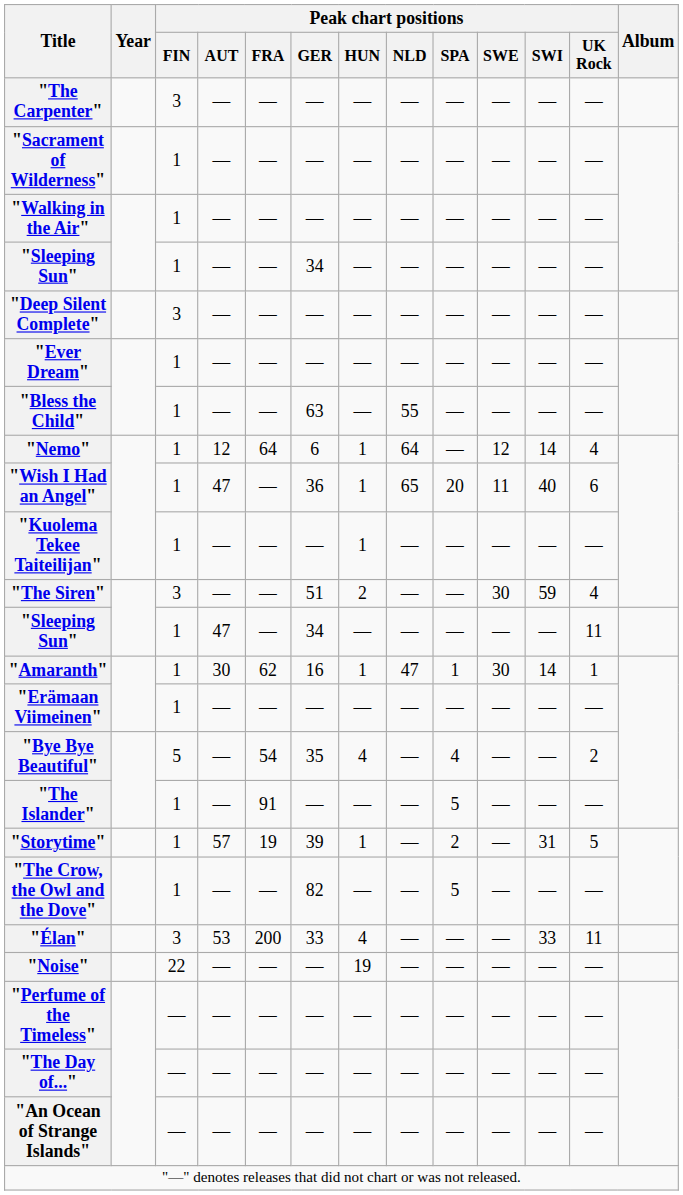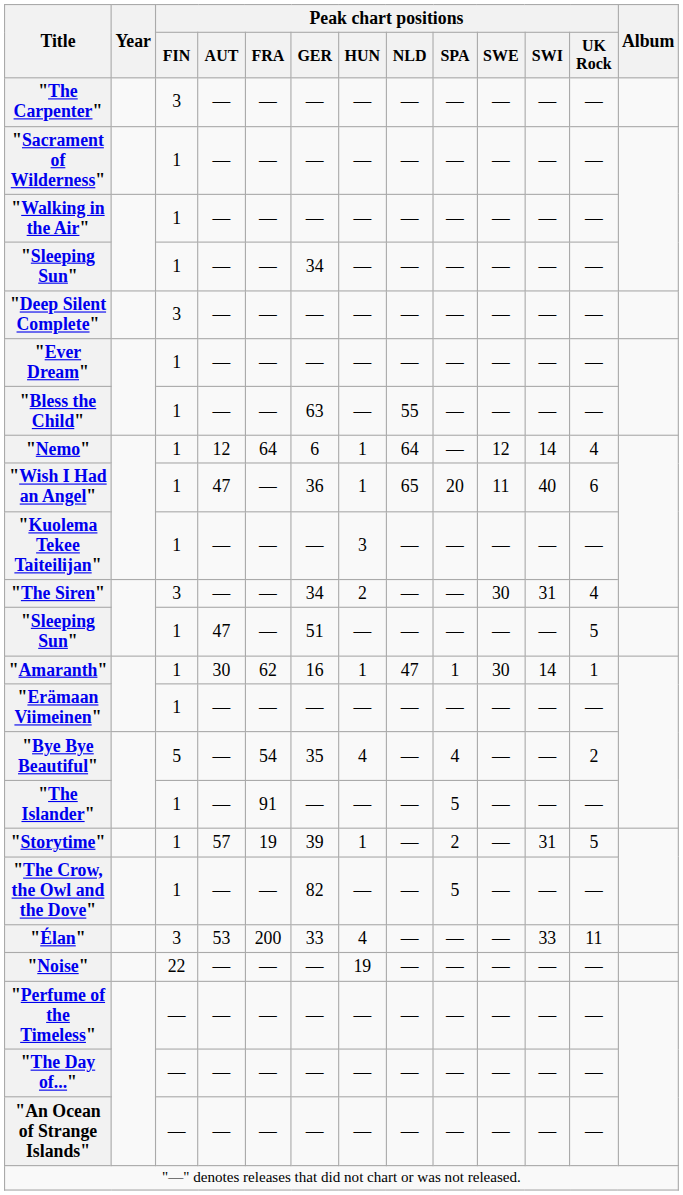 <table class="wikitable plainrowheaders">
 <tr>
 <th scope="col" rowspan="2">Title</th>
 <th scope="col" rowspan="2">Year</th>
 <th scope="col" colspan="10">Peak chart positions</th>
 <th scope="col" rowspan="2">Album</th>
 </tr>
 <tr>
 <th scope="col" style="width:3em;font-size:90%;">FIN<br></th>
 <th scope="col" style="width:3em;font-size:90%;">AUT<br></th>
 <th scope="col" style="width:3em;font-size:90%;">FRA<br></th>
 <th scope="col" style="width:3em;font-size:90%;">GER<br></th>
 <th scope="col" style="width:3em;font-size:90%;">HUN<br></th>
 <th scope="col" style="width:3em;font-size:90%;">NLD<br></th>
 <th scope="col" style="width:3em;font-size:90%;">SPA<br></th>
 <th scope="col" style="width:3em;font-size:90%;">SWE<br></th>
 <th scope="col" style="width:3em;font-size:90%;">SWI<br></th>
 <th scope="col" style="width:3em;font-size:90%;">UK<br>Rock<br></th>
 </tr>
 <tr>
 <th scope="row">"<a href='#'>The Carpenter</a>"</th>
 <td></td>
 <td align="center">3</td>
 <td align="center">—</td>
 <td align="center">—</td>
 <td align="center">—</td>
 <td align="center">—</td>
 <td align="center">—</td>
 <td align="center">—</td>
 <td align="center">—</td>
 <td align="center">—</td>
 <td align="center">—</td>
 <td></td>
 </tr>
 <tr>
 <th scope="row">"<a href='#'>Sacrament of Wilderness</a>"</th>
 <td></td>
 <td align="center">1</td>
 <td align="center">—</td>
 <td align="center">—</td>
 <td align="center">—</td>
 <td align="center">—</td>
 <td align="center">—</td>
 <td align="center">—</td>
 <td align="center">—</td>
 <td align="center">—</td>
 <td align="center">—</td>
 <td rowspan="3"></td>
 </tr>
 <tr>
 <th scope="row">"<a href='#'>Walking in the Air</a>"</th>
 <td rowspan="2"></td>
 <td align="center">1</td>
 <td align="center">—</td>
 <td align="center">—</td>
 <td align="center">—</td>
 <td align="center">—</td>
 <td align="center">—</td>
 <td align="center">—</td>
 <td align="center">—</td>
 <td align="center">—</td>
 <td align="center">—</td>
 </tr>
 <tr>
 <th scope="row">"<a href='#'>Sleeping Sun</a>"</th>
 <td align="center">1</td>
 <td align="center">—</td>
 <td align="center">—</td>
 <td align="center">34</td>
 <td align="center">—</td>
 <td align="center">—</td>
 <td align="center">—</td>
 <td align="center">—</td>
 <td align="center">—</td>
 <td align="center">—</td>
 </tr>
 <tr>
 <th scope="row">"<a href='#'>Deep Silent Complete</a>"</th>
 <td></td>
 <td align="center">3</td>
 <td align="center">—</td>
 <td align="center">—</td>
 <td align="center">—</td>
 <td align="center">—</td>
 <td align="center">—</td>
 <td align="center">—</td>
 <td align="center">—</td>
 <td align="center">—</td>
 <td align="center">—</td>
 <td></td>
 </tr>
 <tr>
 <th scope="row">"<a href='#'>Ever Dream</a>"</th>
 <td rowspan="2"></td>
 <td align="center">1</td>
 <td align="center">—</td>
 <td align="center">—</td>
 <td align="center">—</td>
 <td align="center">—</td>
 <td align="center">—</td>
 <td align="center">—</td>
 <td align="center">—</td>
 <td align="center">—</td>
 <td align="center">—</td>
 <td rowspan="2"></td>
 </tr>
 <tr>
 <th scope="row">"<a href='#'>Bless the Child</a>"</th>
 <td align="center">1</td>
 <td align="center">—</td>
 <td align="center">—</td>
 <td align="center">63</td>
 <td align="center">—</td>
 <td align="center">55</td>
 <td align="center">—</td>
 <td align="center">—</td>
 <td align="center">—</td>
 <td align="center">—</td>
 </tr>
 <tr>
 <th scope="row">"<a href='#'>Nemo</a>"</th>
 <td rowspan="3"></td>
 <td align="center">1</td>
 <td align="center">12</td>
 <td align="center">64</td>
 <td align="center">6</td>
 <td align="center">1</td>
 <td align="center">64</td>
 <td align="center">—</td>
 <td align="center">12</td>
 <td align="center">14</td>
 <td align="center">4</td>
 <td rowspan="4"></td>
 </tr>
 <tr>
 <th scope="row">"<a href='#'>Wish I Had an Angel</a>"</th>
 <td align="center">1</td>
 <td align="center">47</td>
 <td align="center">—</td>
 <td align="center">36</td>
 <td align="center">1</td>
 <td align="center">65</td>
 <td align="center">20</td>
 <td align="center">11</td>
 <td align="center">40</td>
 <td align="center">6</td>
 </tr>
 <tr>
 <th scope="row">"<a href='#'>Kuolema Tekee Taiteilijan</a>"</th>
 <td align="center">1</td>
 <td align="center">—</td>
 <td align="center">—</td>
 <td align="center">—</td>
-<td align="center">1</td>
+<td align="center">3</td>
 <td align="center">—</td>
 <td align="center">—</td>
 <td align="center">—</td>
 <td align="center">—</td>
 <td align="center">—</td>
 </tr>
 <tr>
 <th scope="row">"<a href='#'>The Siren</a>"</th>
 <td rowspan="2"></td>
 <td align="center">3</td>
 <td align="center">—</td>
 <td align="center">—</td>
-<td align="center">51</td>
+<td align="center">34</td>
 <td align="center">2</td>
 <td align="center">—</td>
 <td align="center">—</td>
 <td align="center">30</td>
-<td align="center">59</td>
+<td align="center">31</td>
 <td align="center">4</td>
 </tr>
 <tr>
 <th scope="row">"<a href='#'>Sleeping Sun</a>"</th>
 <td align="center">1</td>
 <td align="center">47</td>
 <td align="center">—</td>
-<td align="center">34</td>
+<td align="center">51</td>
 <td align="center">—</td>
 <td align="center">—</td>
 <td align="center">—</td>
 <td align="center">—</td>
 <td align="center">—</td>
-<td align="center">11</td>
+<td align="center">5</td>
 <td></td>
 </tr>
 <tr>
 <th scope="row">"<a href='#'>Amaranth</a>"</th>
 <td rowspan="2"></td>
 <td align="center">1</td>
 <td align="center">30</td>
 <td align="center">62</td>
 <td align="center">16</td>
 <td align="center">1</td>
 <td align="center">47</td>
 <td align="center">1</td>
 <td align="center">30</td>
 <td align="center">14</td>
 <td align="center">1</td>
 <td rowspan="4"></td>
 </tr>
 <tr>
 <th scope="row">"<a href='#'>Erämaan Viimeinen</a>"</th>
 <td align="center">1</td>
 <td align="center">—</td>
 <td align="center">—</td>
 <td align="center">—</td>
 <td align="center">—</td>
 <td align="center">—</td>
 <td align="center">—</td>
 <td align="center">—</td>
 <td align="center">—</td>
 <td align="center">—</td>
 </tr>
 <tr>
 <th scope="row">"<a href='#'>Bye Bye Beautiful</a>"</th>
 <td rowspan="2"></td>
 <td align="center">5</td>
 <td align="center">—</td>
 <td align="center">54</td>
 <td align="center">35</td>
 <td align="center">4</td>
 <td align="center">—</td>
 <td align="center">4</td>
 <td align="center">—</td>
 <td align="center">—</td>
 <td align="center">2</td>
 </tr>
 <tr>
 <th scope="row">"<a href='#'>The Islander</a>"</th>
 <td align="center">1</td>
 <td align="center">—</td>
 <td align="center">91</td>
 <td align="center">—</td>
 <td align="center">—</td>
 <td align="center">—</td>
 <td align="center">5</td>
 <td align="center">—</td>
 <td align="center">—</td>
 <td align="center">—</td>
 </tr>
 <tr>
 <th scope="row">"<a href='#'>Storytime</a>"</th>
 <td></td>
 <td align="center">1</td>
 <td align="center">57</td>
 <td align="center">19</td>
 <td align="center">39</td>
 <td align="center">1</td>
 <td align="center">—</td>
 <td align="center">2</td>
 <td align="center">—</td>
 <td align="center">31</td>
 <td align="center">5</td>
 <td rowspan="2"></td>
 </tr>
 <tr>
 <th scope="row">"<a href='#'>The Crow, the Owl and the Dove</a>"</th>
 <td></td>
 <td align="center">1</td>
 <td align="center">—</td>
 <td align="center">—</td>
 <td align="center">82</td>
 <td align="center">—</td>
 <td align="center">—</td>
 <td align="center">5</td>
 <td align="center">—</td>
 <td align="center">—</td>
 <td align="center">—</td>
 </tr>
 <tr>
 <th scope="row">"<a href='#'>Élan</a>"</th>
 <td></td>
 <td align="center">3</td>
 <td align="center">53</td>
 <td align="center">200</td>
 <td align="center">33</td>
 <td align="center">4</td>
 <td align="center">—</td>
 <td align="center">—</td>
 <td align="center">—</td>
 <td align="center">33</td>
 <td align="center">11</td>
 <td></td>
 </tr>
 <tr>
 <th scope="row">"<a href='#'>Noise</a>"</th>
 <td></td>
 <td align="center">22</td>
 <td align="center">—</td>
 <td align="center">—</td>
 <td align="center">—</td>
 <td align="center">19</td>
 <td align="center">—</td>
 <td align="center">—</td>
 <td align="center">—</td>
 <td align="center">—</td>
 <td align="center">—</td>
 <td></td>
 </tr>
 <tr>
 <th scope="row">"<a href='#'>Perfume of the Timeless</a>"</th>
 <td rowspan="3"></td>
 <td align="center">—</td>
 <td align="center">—</td>
 <td align="center">—</td>
 <td align="center">—</td>
 <td align="center">—</td>
 <td align="center">—</td>
 <td align="center">—</td>
 <td align="center">—</td>
 <td align="center">—</td>
 <td align="center">—</td>
 <td rowspan="3"></td>
 </tr>
 <tr>
 <th scope="row">"<a href='#'>The Day of...</a>"</th>
 <td align="center">—</td>
 <td align="center">—</td>
 <td align="center">—</td>
 <td align="center">—</td>
 <td align="center">—</td>
 <td align="center">—</td>
 <td align="center">—</td>
 <td align="center">—</td>
 <td align="center">—</td>
 <td align="center">—</td>
 </tr>
 <tr>
 <th scope="row">"An Ocean of Strange Islands"</th>
 <td align="center">—</td>
 <td align="center">—</td>
 <td align="center">—</td>
 <td align="center">—</td>
 <td align="center">—</td>
 <td align="center">—</td>
 <td align="center">—</td>
 <td align="center">—</td>
 <td align="center">—</td>
 <td align="center">—</td>
 </tr>
 <tr>
 <td colspan="100" style="font-size:85%; text-align: center">"—" denotes releases that did not chart or was not released.</td>
 </tr>
 </table>
